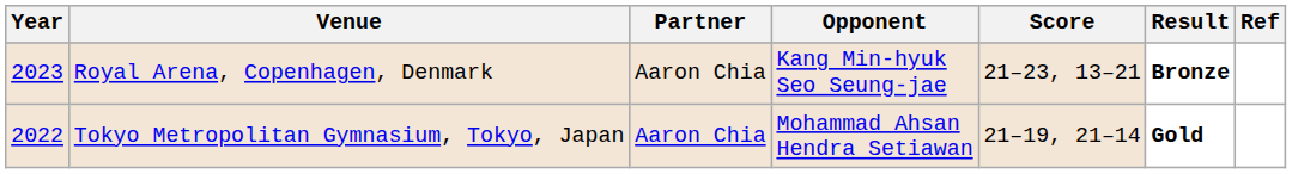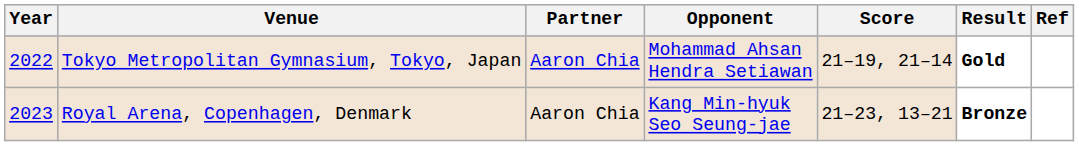 <table class="sortable wikitable" style="font-size: 90%;">
 <tr>
 <th>Year</th>
 <th>Venue</th>
 <th>Partner</th>
 <th>Opponent</th>
 <th>Score</th>
 <th>Result</th>
 <th>Ref</th>
 </tr>
 <tr style="background:#F3E6D7">
+<td align="center"><a href='#'>2022</a></td>
+<td align="left"><a href='#'>Tokyo Metropolitan Gymnasium</a>, <a href='#'>Tokyo</a>, Japan</td>
+<td align="left"> <a href='#'>Aaron Chia</a></td>
+<td align="left"> <a href='#'>Mohammad Ahsan</a><br> <a href='#'>Hendra Setiawan</a></td>
+<td align="left">21–19, 21–14</td>
+<td style="text-align:left; background:white"> <strong>Gold</strong></td>
+<td style="text-align:center; background:white"></td>
+</tr>
+<tr style="background:#F3E6D7">
 <td align="center"><a href='#'>2023</a></td>
 <td align="left"><a href='#'>Royal Arena</a>, <a href='#'>Copenhagen</a>, Denmark</td>
 <td align="left"> Aaron Chia</td>
 <td align="left"> <a href='#'>Kang Min-hyuk</a><br> <a href='#'>Seo Seung-jae</a></td>
 <td align="left">21–23, 13–21</td>
 <td style="text-align:left; background:white"> <strong>Bronze</strong></td>
 <td style="text-align:center; background:white"></td>
 </tr>
-<tr style="background:#F3E6D7">
-<td align="center"><a href='#'>2022</a></td>
-<td align="left"><a href='#'>Tokyo Metropolitan Gymnasium</a>, <a href='#'>Tokyo</a>, Japan</td>
-<td align="left"> <a href='#'>Aaron Chia</a></td>
-<td align="left"> <a href='#'>Mohammad Ahsan</a><br> <a href='#'>Hendra Setiawan</a></td>
-<td align="left">21–19, 21–14</td>
-<td style="text-align:left; background:white"> <strong>Gold</strong></td>
-<td style="text-align:center; background:white"></td>
-</tr>
 </table>
